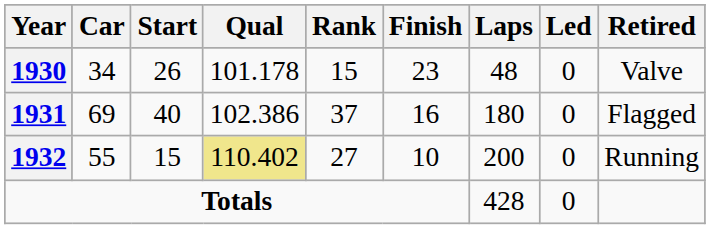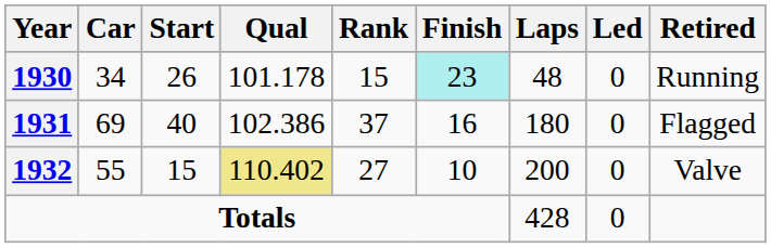 <table class="wikitable" style="text-align:center">
 <tr>
 <th>Year</th>
 <th>Car</th>
 <th>Start</th>
 <th>Qual</th>
 <th>Rank</th>
 <th>Finish</th>
 <th>Laps</th>
 <th>Led</th>
 <th>Retired</th>
 </tr>
 <tr>
 <th><a href='#'>1930</a></th>
 <td>34</td>
 <td>26</td>
 <td>101.178</td>
 <td>15</td>
-<td>23</td>
+<td style="background: paleturquoise;">23</td>
 <td>48</td>
 <td>0</td>
-<td>Valve</td>
+<td>Running</td>
 </tr>
 <tr>
 <th><a href='#'>1931</a></th>
 <td>69</td>
 <td>40</td>
 <td>102.386</td>
 <td>37</td>
 <td>16</td>
 <td>180</td>
 <td>0</td>
 <td>Flagged</td>
 </tr>
 <tr>
 <th><a href='#'>1932</a></th>
 <td>55</td>
 <td>15</td>
 <td style="background: khaki;">110.402</td>
 <td>27</td>
 <td>10</td>
 <td>200</td>
 <td>0</td>
-<td>Running</td>
+<td>Valve</td>
 </tr>
 <tr>
 <td colspan=6><strong>Totals</strong></td>
 <td>428</td>
 <td>0</td>
 <td></td>
 </tr>
 </table>
